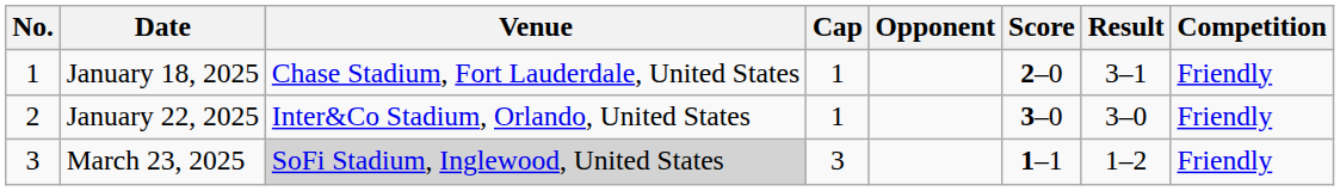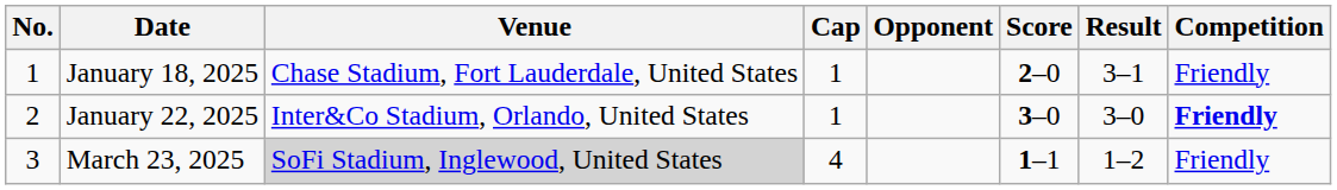 <table class="wikitable sortable">
 <tr>
 <th>No.</th>
 <th>Date</th>
 <th>Venue</th>
 <th>Cap</th>
 <th>Opponent</th>
 <th>Score</th>
 <th>Result</th>
 <th>Competition</th>
 </tr>
 <tr>
 <td align="center">1</td>
 <td>January 18, 2025</td>
 <td><a href='#'>Chase Stadium</a>, <a href='#'>Fort Lauderdale</a>, United States</td>
 <td align="center">1</td>
 <td></td>
 <td align="center"><strong>2</strong>–0</td>
 <td align="center">3–1</td>
 <td><a href='#'>Friendly</a></td>
 </tr>
 <tr>
 <td align="center">2</td>
 <td>January 22, 2025</td>
 <td><a href='#'>Inter&Co Stadium</a>, <a href='#'>Orlando</a>, United States</td>
 <td align="center">1</td>
 <td></td>
 <td align="center"><strong>3</strong>–0</td>
 <td align="center">3–0</td>
-<td><a href='#'>Friendly</a></td>
+<td><strong><a href='#'>Friendly</a></strong></td>
 </tr>
 <tr>
 <td align="center">3</td>
 <td>March 23, 2025</td>
 <td style="background: lightgrey;"><a href='#'>SoFi Stadium</a>, <a href='#'>Inglewood</a>, United States</td>
-<td align="center">3</td>
+<td align="center">4</td>
 <td></td>
 <td align="center"><strong>1</strong>–1</td>
 <td align="center">1–2</td>
 <td><a href='#'>Friendly</a></td>
 </tr>
 </table>
